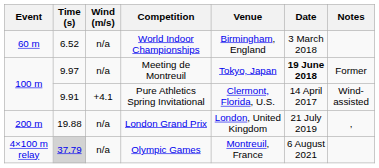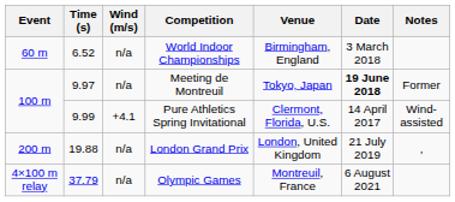 <table class=wikitable style="text-align: center">
 <tr>
 <th>Event</th>
 <th>Time (s)</th>
 <th>Wind (m/s)</th>
 <th>Competition</th>
 <th>Venue</th>
 <th>Date</th>
 <th>Notes</th>
 </tr>
 <tr>
 <td><a href='#'>60&nbsp;m</a></td>
 <td>6.52</td>
 <td>n/a</td>
 <td><a href='#'>World Indoor Championships</a></td>
 <td><a href='#'>Birmingham</a>, England</td>
 <td>3 March 2018</td>
 <td></td>
 </tr>
 <tr>
 <td rowspan=2><a href='#'>100&nbsp;m</a></td>
 <td>9.97</td>
 <td>n/a</td>
 <td>Meeting de Montreuil</td>
 <td><a href='#'>Tokyo, Japan</a></td>
 <td><strong>19 June 2018</strong></td>
 <td>Former </td>
 </tr>
 <tr>
-<td>9.91 </td>
+<td>9.99 </td>
 <td>+4.1</td>
 <td>Pure Athletics Spring Invitational</td>
 <td><a href='#'>Clermont, Florida</a>, U.S.</td>
 <td>14 April 2017</td>
 <td>Wind-assisted</td>
 </tr>
 <tr>
 <td><a href='#'>200&nbsp;m</a></td>
 <td>19.88</td>
 <td>n/a</td>
 <td><a href='#'>London Grand Prix</a></td>
 <td><a href='#'>London</a>, United Kingdom</td>
 <td>21 July 2019</td>
 <td>, </td>
 </tr>
 <tr>
 <td><a href='#'>4×100&nbsp;m relay</a></td>
-<td style="background: lightgrey;"><a href='#'>37.79</a></td>
+<td><a href='#'>37.79</a></td>
 <td>n/a</td>
 <td><a href='#'>Olympic Games</a></td>
 <td><a href='#'>Montreuil</a>, France</td>
 <td>6 August 2021</td>
 <td></td>
 </tr>
 </table>
